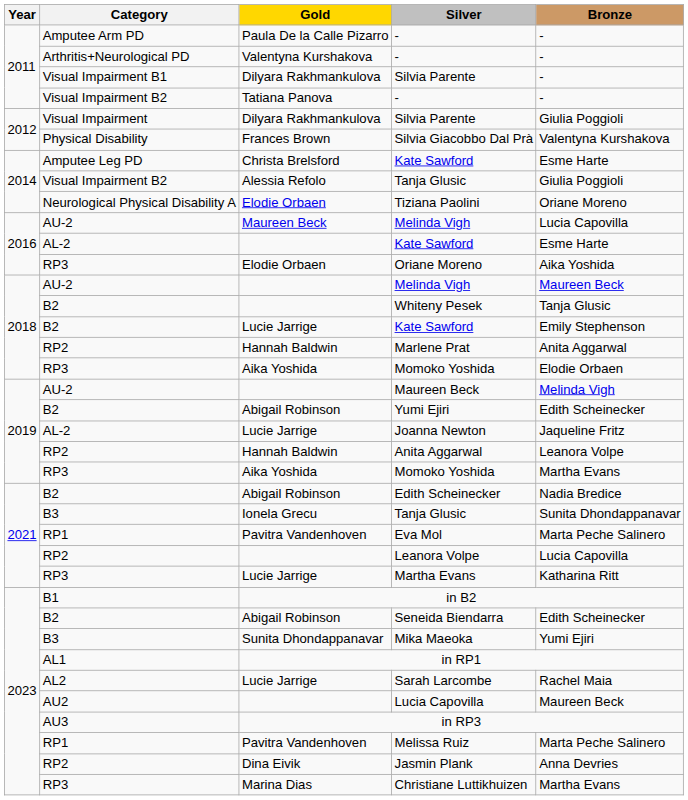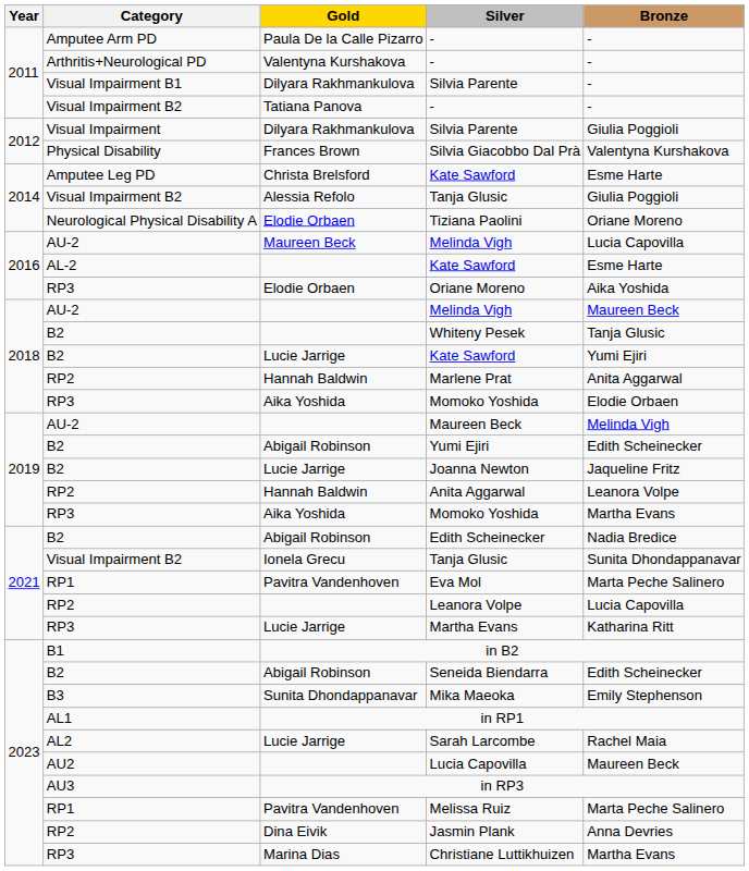 <table class="wikitable">
 <tr>
 <th>Year</th>
 <th>Category</th>
 <th style="background: gold;">Gold</th>
 <th style="background: silver;">Silver</th>
 <th style="background: #cc9966;">Bronze</th>
 </tr>
 <tr>
 <td rowspan="4">2011</td>
 <td>Amputee Arm PD</td>
 <td> Paula De la Calle Pizarro</td>
 <td>-</td>
 <td>-</td>
 </tr>
 <tr>
 <td>Arthritis+Neurological PD</td>
 <td> Valentyna Kurshakova</td>
 <td>-</td>
 <td>-</td>
 </tr>
 <tr>
 <td>Visual Impairment B1</td>
 <td> Dilyara Rakhmankulova</td>
 <td> Silvia Parente</td>
 <td>-</td>
 </tr>
 <tr>
 <td>Visual Impairment B2</td>
 <td> Tatiana Panova</td>
 <td>-</td>
 <td>-</td>
 </tr>
 <tr>
 <td rowspan="2">2012</td>
 <td>Visual Impairment</td>
 <td> Dilyara Rakhmankulova</td>
 <td> Silvia Parente</td>
 <td> Giulia Poggioli</td>
 </tr>
 <tr>
 <td>Physical Disability</td>
 <td> Frances Brown</td>
 <td> Silvia Giacobbo Dal Prà</td>
 <td> Valentyna Kurshakova</td>
 </tr>
 <tr>
 <td rowspan="3">2014</td>
 <td>Amputee Leg PD</td>
 <td> Christa Brelsford</td>
 <td> <a href='#'>Kate Sawford</a></td>
 <td> Esme Harte</td>
 </tr>
 <tr>
 <td>Visual Impairment B2</td>
 <td> Alessia Refolo</td>
 <td> Tanja Glusic</td>
 <td> Giulia Poggioli</td>
 </tr>
 <tr>
 <td>Neurological Physical Disability A</td>
 <td> <a href='#'>Elodie Orbaen</a></td>
 <td> Tiziana Paolini</td>
 <td> Oriane Moreno</td>
 </tr>
 <tr>
 <td rowspan="3">2016</td>
 <td>AU-2</td>
 <td> <a href='#'>Maureen Beck</a></td>
 <td> <a href='#'>Melinda Vigh</a></td>
 <td> Lucia Capovilla</td>
 </tr>
 <tr>
 <td>AL-2</td>
 <td> </td>
 <td> <a href='#'>Kate Sawford</a></td>
 <td> Esme Harte</td>
 </tr>
 <tr>
 <td>RP3</td>
 <td> Elodie Orbaen</td>
 <td> Oriane Moreno</td>
 <td> Aika Yoshida</td>
 </tr>
 <tr>
 <td rowspan="5">2018</td>
 <td>AU-2</td>
 <td> </td>
 <td> <a href='#'>Melinda Vigh</a></td>
 <td> <a href='#'>Maureen Beck</a></td>
 </tr>
 <tr>
 <td>B2</td>
 <td> </td>
 <td> Whiteny Pesek</td>
 <td> Tanja Glusic</td>
 </tr>
 <tr>
 <td>B2</td>
 <td> Lucie Jarrige</td>
 <td> <a href='#'>Kate Sawford</a></td>
-<td> Emily Stephenson</td>
+<td> Yumi Ejiri</td>
 </tr>
 <tr>
 <td>RP2</td>
 <td> Hannah Baldwin</td>
 <td> Marlene Prat</td>
 <td> Anita Aggarwal</td>
 </tr>
 <tr>
 <td>RP3</td>
 <td> Aika Yoshida</td>
 <td> Momoko Yoshida</td>
 <td> Elodie Orbaen</td>
 </tr>
 <tr>
 <td rowspan="5">2019</td>
 <td>AU-2</td>
 <td> </td>
 <td> Maureen Beck</td>
 <td> <a href='#'>Melinda Vigh</a></td>
 </tr>
 <tr>
 <td>B2</td>
 <td> Abigail Robinson</td>
 <td> Yumi Ejiri</td>
 <td> Edith Scheinecker</td>
 </tr>
 <tr>
-<td>AL-2</td>
+<td>B2</td>
 <td> Lucie Jarrige</td>
 <td> Joanna Newton</td>
 <td> Jaqueline Fritz</td>
 </tr>
 <tr>
 <td>RP2</td>
 <td> Hannah Baldwin</td>
 <td> Anita Aggarwal</td>
 <td> Leanora Volpe</td>
 </tr>
 <tr>
 <td>RP3</td>
 <td> Aika Yoshida</td>
 <td> Momoko Yoshida</td>
 <td> Martha Evans</td>
 </tr>
 <tr>
 <td rowspan="5"><a href='#'>2021</a></td>
 <td>B2</td>
 <td> Abigail Robinson</td>
 <td> Edith Scheinecker</td>
 <td> Nadia Bredice</td>
 </tr>
 <tr>
-<td>B3</td>
+<td>Visual Impairment B2</td>
 <td> Ionela Grecu</td>
 <td> Tanja Glusic</td>
 <td> Sunita Dhondappanavar</td>
 </tr>
 <tr>
 <td>RP1</td>
 <td> Pavitra Vandenhoven</td>
 <td> Eva Mol</td>
 <td> Marta Peche Salinero</td>
 </tr>
 <tr>
 <td>RP2</td>
 <td> </td>
 <td> Leanora Volpe</td>
 <td> Lucia Capovilla</td>
 </tr>
 <tr>
 <td>RP3</td>
 <td> Lucie Jarrige</td>
 <td> Martha Evans</td>
 <td> Katharina Ritt</td>
 </tr>
 <tr>
 <td rowspan="10">2023</td>
 <td>B1</td>
 <td colspan="3" align="center">in B2</td>
 </tr>
 <tr>
 <td>B2</td>
 <td> Abigail Robinson</td>
 <td> Seneida Biendarra</td>
 <td> Edith Scheinecker</td>
 </tr>
 <tr>
 <td>B3</td>
 <td> Sunita Dhondappanavar</td>
 <td> Mika Maeoka</td>
-<td> Yumi Ejiri</td>
+<td> Emily Stephenson</td>
 </tr>
 <tr>
 <td>AL1</td>
 <td colspan="3" align="center">in RP1</td>
 </tr>
 <tr>
 <td>AL2</td>
 <td> Lucie Jarrige</td>
 <td> Sarah Larcombe</td>
 <td> Rachel Maia</td>
 </tr>
 <tr>
 <td>AU2</td>
 <td> </td>
 <td> Lucia Capovilla</td>
 <td> Maureen Beck</td>
 </tr>
 <tr>
 <td>AU3</td>
 <td colspan="3" align="center">in RP3</td>
 </tr>
 <tr>
 <td>RP1</td>
 <td> Pavitra Vandenhoven</td>
 <td> Melissa Ruiz</td>
 <td> Marta Peche Salinero</td>
 </tr>
 <tr>
 <td>RP2</td>
 <td> Dina Eivik</td>
 <td> Jasmin Plank</td>
 <td> Anna Devries</td>
 </tr>
 <tr>
 <td>RP3</td>
 <td> Marina Dias</td>
 <td> Christiane Luttikhuizen</td>
 <td> Martha Evans</td>
 </tr>
 </table>
